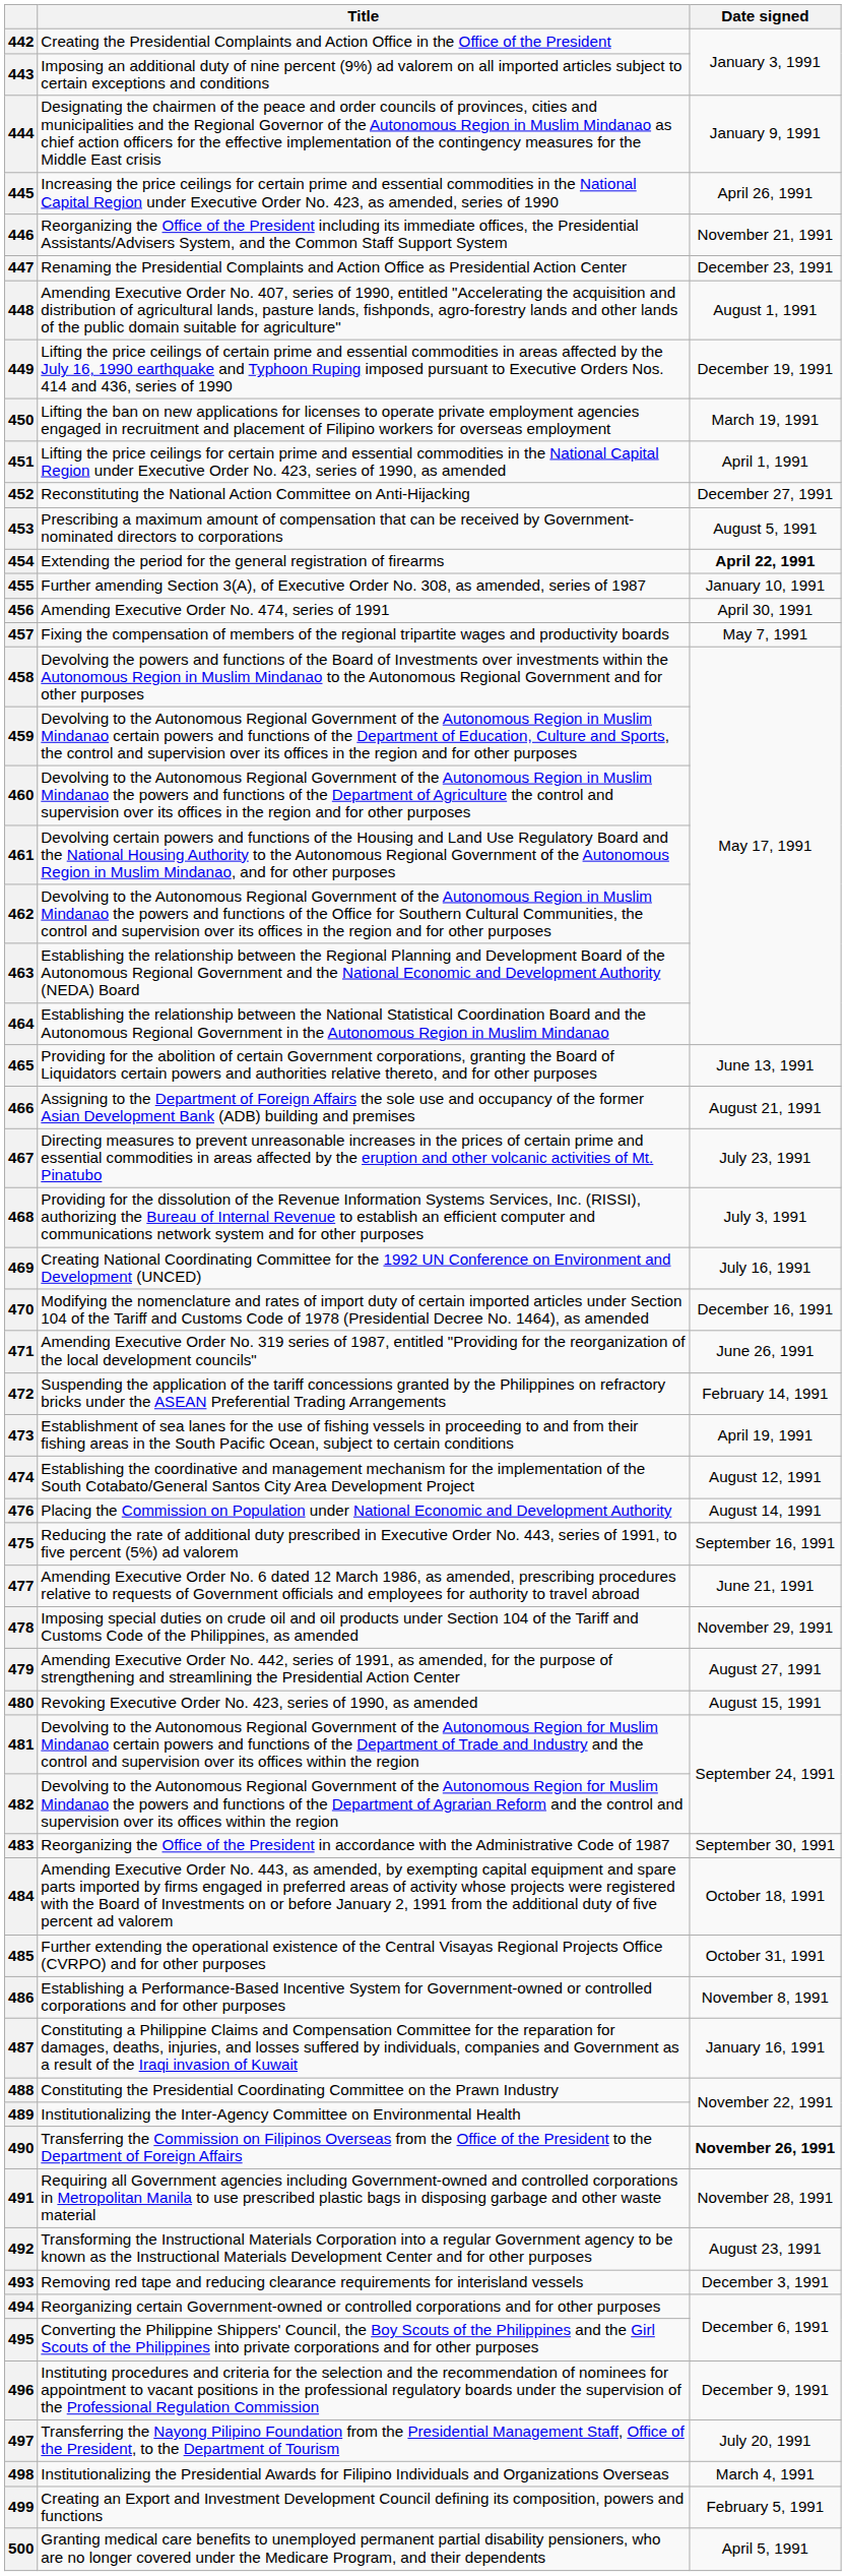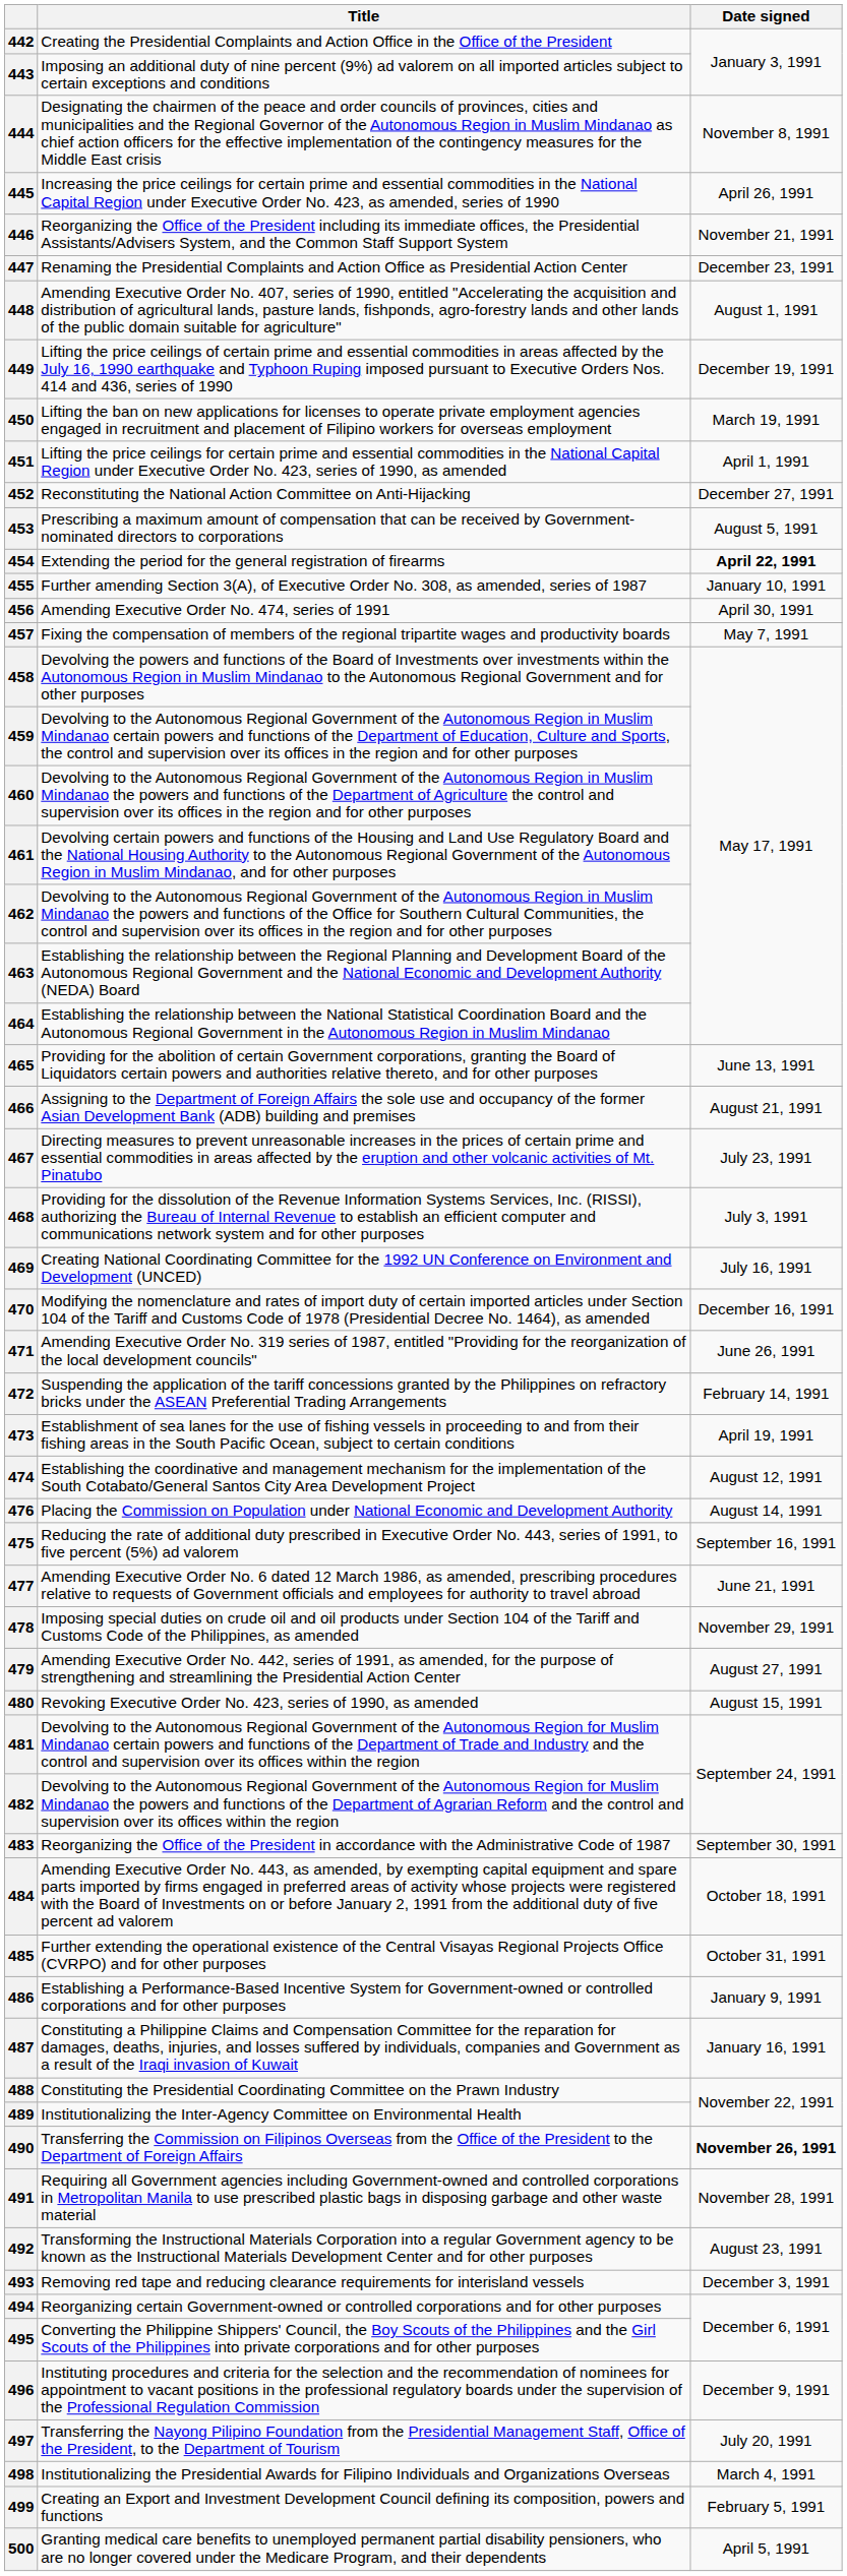 <table class="wikitable sortable" style="text-align:center;">
 <tr>
 <th scope="col"></th>
 <th scope="col">Title</th>
 <th scope="col" width="150px">Date signed</th>
 </tr>
 <tr>
 <th scope="row">442</th>
 <td style="text-align:left;">Creating the Presidential Complaints and Action Office in the <a href='#'>Office of the President</a></td>
 <td rowspan="2">January 3, 1991</td>
 </tr>
 <tr>
 <th scope="row">443</th>
 <td style="text-align:left;">Imposing an additional duty of nine percent (9%) ad valorem on all imported articles subject to certain exceptions and conditions</td>
 </tr>
 <tr>
 <th scope="row">444</th>
 <td style="text-align:left;">Designating the chairmen of the peace and order councils of provinces, cities and municipalities and the Regional Governor of the <a href='#'>Autonomous Region in Muslim Mindanao</a> as chief action officers for the effective implementation of the contingency measures for the Middle East crisis</td>
-<td>January 9, 1991</td>
+<td>November 8, 1991</td>
 </tr>
 <tr>
 <th scope="row">445</th>
 <td style="text-align:left;">Increasing the price ceilings for certain prime and essential commodities in the <a href='#'>National Capital Region</a> under Executive Order No. 423, as amended, series of 1990</td>
 <td>April 26, 1991</td>
 </tr>
 <tr>
 <th scope="row">446</th>
 <td style="text-align:left;">Reorganizing the <a href='#'>Office of the President</a> including its immediate offices, the Presidential Assistants/Advisers System, and the Common Staff Support System</td>
 <td>November 21, 1991</td>
 </tr>
 <tr>
 <th scope="row">447</th>
 <td style="text-align:left;">Renaming the Presidential Complaints and Action Office as Presidential Action Center</td>
 <td>December 23, 1991</td>
 </tr>
 <tr>
 <th scope="row">448</th>
 <td style="text-align:left;">Amending Executive Order No. 407, series of 1990, entitled "Accelerating the acquisition and distribution of agricultural lands, pasture lands, fishponds, agro-forestry lands and other lands of the public domain suitable for agriculture"</td>
 <td>August 1, 1991</td>
 </tr>
 <tr>
 <th scope="row">449</th>
 <td style="text-align:left;">Lifting the price ceilings of certain prime and essential commodities in areas affected by the <a href='#'>July 16, 1990 earthquake</a> and <a href='#'>Typhoon Ruping</a> imposed pursuant to Executive Orders Nos. 414 and 436, series of 1990</td>
 <td>December 19, 1991</td>
 </tr>
 <tr>
 <th scope="row">450</th>
 <td style="text-align:left;">Lifting the ban on new applications for licenses to operate private employment agencies engaged in recruitment and placement of Filipino workers for overseas employment</td>
 <td>March 19, 1991</td>
 </tr>
 <tr>
 <th scope="row">451</th>
 <td style="text-align:left;">Lifting the price ceilings for certain prime and essential commodities in the <a href='#'>National Capital Region</a> under Executive Order No. 423, series of 1990, as amended</td>
 <td>April 1, 1991</td>
 </tr>
 <tr>
 <th scope="row">452</th>
 <td style="text-align:left;">Reconstituting the National Action Committee on Anti-Hijacking</td>
 <td>December 27, 1991</td>
 </tr>
 <tr>
 <th scope="row">453</th>
 <td style="text-align:left;">Prescribing a maximum amount of compensation that can be received by Government-nominated directors to corporations</td>
 <td>August 5, 1991</td>
 </tr>
 <tr>
 <th scope="row">454</th>
 <td style="text-align:left;">Extending the period for the general registration of firearms</td>
 <td><strong>April 22, 1991</strong></td>
 </tr>
 <tr>
 <th scope="row">455</th>
 <td style="text-align:left;">Further amending Section 3(A), of Executive Order No. 308, as amended, series of 1987</td>
 <td>January 10, 1991</td>
 </tr>
 <tr>
 <th scope="row">456</th>
 <td style="text-align:left;">Amending Executive Order No. 474, series of 1991</td>
 <td>April 30, 1991</td>
 </tr>
 <tr>
 <th scope="row">457</th>
 <td style="text-align:left;">Fixing the compensation of members of the regional tripartite wages and productivity boards</td>
 <td>May 7, 1991</td>
 </tr>
 <tr>
 <th scope="row">458</th>
 <td style="text-align:left;">Devolving the powers and functions of the Board of Investments over investments within the <a href='#'>Autonomous Region in Muslim Mindanao</a> to the Autonomous Regional Government and for other purposes</td>
 <td rowspan="7">May 17, 1991</td>
 </tr>
 <tr>
 <th scope="row">459</th>
 <td style="text-align:left;">Devolving to the Autonomous Regional Government of the <a href='#'>Autonomous Region in Muslim Mindanao</a> certain powers and functions of the <a href='#'>Department of Education, Culture and Sports</a>, the control and supervision over its offices in the region and for other purposes</td>
 </tr>
 <tr>
 <th scope="row">460</th>
 <td style="text-align:left;">Devolving to the Autonomous Regional Government of the <a href='#'>Autonomous Region in Muslim Mindanao</a> the powers and functions of the <a href='#'>Department of Agriculture</a> the control and supervision over its offices in the region and for other purposes</td>
 </tr>
 <tr>
 <th scope="row">461</th>
 <td style="text-align:left;">Devolving certain powers and functions of the Housing and Land Use Regulatory Board and the <a href='#'>National Housing Authority</a> to the Autonomous Regional Government of the <a href='#'>Autonomous Region in Muslim Mindanao</a>, and for other purposes</td>
 </tr>
 <tr>
 <th scope="row">462</th>
 <td style="text-align:left;">Devolving to the Autonomous Regional Government of the <a href='#'>Autonomous Region in Muslim Mindanao</a> the powers and functions of the Office for Southern Cultural Communities, the control and supervision over its offices in the region and for other purposes</td>
 </tr>
 <tr>
 <th scope="row">463</th>
 <td style="text-align:left;">Establishing the relationship between the Regional Planning and Development Board of the Autonomous Regional Government and the <a href='#'>National Economic and Development Authority</a> (NEDA) Board</td>
 </tr>
 <tr>
 <th scope="row">464</th>
 <td style="text-align:left;">Establishing the relationship between the National Statistical Coordination Board and the Autonomous Regional Government in the <a href='#'>Autonomous Region in Muslim Mindanao</a></td>
 </tr>
 <tr>
 <th scope="row">465</th>
 <td style="text-align:left;">Providing for the abolition of certain Government corporations, granting the Board of Liquidators certain powers and authorities relative thereto, and for other purposes</td>
 <td>June 13, 1991</td>
 </tr>
 <tr>
 <th scope="row">466</th>
 <td style="text-align:left;">Assigning to the <a href='#'>Department of Foreign Affairs</a> the sole use and occupancy of the former <a href='#'>Asian Development Bank</a> (ADB) building and premises</td>
 <td>August 21, 1991</td>
 </tr>
 <tr>
 <th scope="row">467</th>
 <td style="text-align:left;">Directing measures to prevent unreasonable increases in the prices of certain prime and essential commodities in areas affected by the <a href='#'>eruption and other volcanic activities of Mt. Pinatubo</a></td>
 <td>July 23, 1991</td>
 </tr>
 <tr>
 <th scope="row">468</th>
 <td style="text-align:left;">Providing for the dissolution of the Revenue Information Systems Services, Inc. (RISSI), authorizing the <a href='#'>Bureau of Internal Revenue</a> to establish an efficient computer and communications network system and for other purposes</td>
 <td>July 3, 1991</td>
 </tr>
 <tr>
 <th scope="row">469</th>
 <td style="text-align:left;">Creating National Coordinating Committee for the <a href='#'>1992 UN Conference on Environment and Development</a> (UNCED)</td>
 <td>July 16, 1991</td>
 </tr>
 <tr>
 <th scope="row">470</th>
 <td style="text-align:left;">Modifying the nomenclature and rates of import duty of certain imported articles under Section 104 of the Tariff and Customs Code of 1978 (Presidential Decree No. 1464), as amended</td>
 <td>December 16, 1991</td>
 </tr>
 <tr>
 <th scope="row">471</th>
 <td style="text-align:left;">Amending Executive Order No. 319 series of 1987, entitled "Providing for the reorganization of the local development councils"</td>
 <td>June 26, 1991</td>
 </tr>
 <tr>
 <th scope="row">472</th>
 <td style="text-align:left;">Suspending the application of the tariff concessions granted by the Philippines on refractory bricks under the <a href='#'>ASEAN</a> Preferential Trading Arrangements</td>
 <td>February 14, 1991</td>
 </tr>
 <tr>
 <th scope="row">473</th>
 <td style="text-align:left;">Establishment of sea lanes for the use of fishing vessels in proceeding to and from their fishing areas in the South Pacific Ocean, subject to certain conditions</td>
 <td>April 19, 1991</td>
 </tr>
 <tr>
 <th scope="row">474</th>
 <td style="text-align:left;">Establishing the coordinative and management mechanism for the implementation of the South Cotabato/General Santos City Area Development Project</td>
 <td>August 12, 1991</td>
 </tr>
 <tr>
 <th scope="row">476</th>
 <td style="text-align:left;">Placing the <a href='#'>Commission on Population</a> under <a href='#'>National Economic and Development Authority</a></td>
 <td>August 14, 1991</td>
 </tr>
 <tr>
 <th scope="row">475</th>
 <td style="text-align:left;">Reducing the rate of additional duty prescribed in Executive Order No. 443, series of 1991, to five percent (5%) ad valorem</td>
 <td>September 16, 1991</td>
 </tr>
 <tr>
 <th scope="row">477</th>
 <td style="text-align:left;">Amending Executive Order No. 6 dated 12 March 1986, as amended, prescribing procedures relative to requests of Government officials and employees for authority to travel abroad</td>
 <td>June 21, 1991</td>
 </tr>
 <tr>
 <th scope="row">478</th>
 <td style="text-align:left;">Imposing special duties on crude oil and oil products under Section 104 of the Tariff and Customs Code of the Philippines, as amended</td>
 <td>November 29, 1991</td>
 </tr>
 <tr>
 <th scope="row">479</th>
 <td style="text-align:left;">Amending Executive Order No. 442, series of 1991, as amended, for the purpose of strengthening and streamlining the Presidential Action Center</td>
 <td>August 27, 1991</td>
 </tr>
 <tr>
 <th scope="row">480</th>
 <td style="text-align:left;">Revoking Executive Order No. 423, series of 1990, as amended</td>
 <td>August 15, 1991</td>
 </tr>
 <tr>
 <th scope="row">481</th>
 <td style="text-align:left;">Devolving to the Autonomous Regional Government of the <a href='#'>Autonomous Region for Muslim Mindanao</a> certain powers and functions of the <a href='#'>Department of Trade and Industry</a> and the control and supervision over its offices within the region</td>
 <td rowspan="2">September 24, 1991</td>
 </tr>
 <tr>
 <th scope="row">482</th>
 <td style="text-align:left;">Devolving to the Autonomous Regional Government of the <a href='#'>Autonomous Region for Muslim Mindanao</a> the powers and functions of the <a href='#'>Department of Agrarian Reform</a> and the control and supervision over its offices within the region</td>
 </tr>
 <tr>
 <th scope="row">483</th>
 <td style="text-align:left;">Reorganizing the <a href='#'>Office of the President</a> in accordance with the Administrative Code of 1987</td>
 <td>September 30, 1991</td>
 </tr>
 <tr>
 <th scope="row">484</th>
 <td style="text-align:left;">Amending Executive Order No. 443, as amended, by exempting capital equipment and spare parts imported by firms engaged in preferred areas of activity whose projects were registered with the Board of Investments on or before January 2, 1991 from the additional duty of five percent ad valorem</td>
 <td>October 18, 1991</td>
 </tr>
 <tr>
 <th scope="row">485</th>
 <td style="text-align:left;">Further extending the operational existence of the Central Visayas Regional Projects Office (CVRPO) and for other purposes</td>
 <td>October 31, 1991</td>
 </tr>
 <tr>
 <th scope="row">486</th>
 <td style="text-align:left;">Establishing a Performance-Based Incentive System for Government-owned or controlled corporations and for other purposes</td>
-<td>November 8, 1991</td>
+<td>January 9, 1991</td>
 </tr>
 <tr>
 <th scope="row">487</th>
 <td style="text-align:left;">Constituting a Philippine Claims and Compensation Committee for the reparation for damages, deaths, injuries, and losses suffered by individuals, companies and Government as a result of the <a href='#'>Iraqi invasion of Kuwait</a></td>
 <td>January 16, 1991</td>
 </tr>
 <tr>
 <th scope="row">488</th>
 <td style="text-align:left;">Constituting the Presidential Coordinating Committee on the Prawn Industry</td>
 <td rowspan="2">November 22, 1991</td>
 </tr>
 <tr>
 <th scope="row">489</th>
 <td style="text-align:left;">Institutionalizing the Inter-Agency Committee on Environmental Health</td>
 </tr>
 <tr>
 <th scope="row">490</th>
 <td style="text-align:left;">Transferring the <a href='#'>Commission on Filipinos Overseas</a> from the <a href='#'>Office of the President</a> to the <a href='#'>Department of Foreign Affairs</a></td>
 <td><strong>November 26, 1991</strong></td>
 </tr>
 <tr>
 <th scope="row">491</th>
 <td style="text-align:left;">Requiring all Government agencies including Government-owned and controlled corporations in <a href='#'>Metropolitan Manila</a> to use prescribed plastic bags in disposing garbage and other waste material</td>
 <td>November 28, 1991</td>
 </tr>
 <tr>
 <th scope="row">492</th>
 <td style="text-align:left;">Transforming the Instructional Materials Corporation into a regular Government agency to be known as the Instructional Materials Development Center and for other purposes</td>
 <td>August 23, 1991</td>
 </tr>
 <tr>
 <th scope="row">493</th>
 <td style="text-align:left;">Removing red tape and reducing clearance requirements for interisland vessels</td>
 <td>December 3, 1991</td>
 </tr>
 <tr>
 <th scope="row">494</th>
 <td style="text-align:left;">Reorganizing certain Government-owned or controlled corporations and for other purposes</td>
 <td rowspan="2">December 6, 1991</td>
 </tr>
 <tr>
 <th scope="row">495</th>
 <td style="text-align:left;">Converting the Philippine Shippers' Council, the <a href='#'>Boy Scouts of the Philippines</a> and the <a href='#'>Girl Scouts of the Philippines</a> into private corporations and for other purposes</td>
 </tr>
 <tr>
 <th scope="row">496</th>
 <td style="text-align:left;">Instituting procedures and criteria for the selection and the recommendation of nominees for appointment to vacant positions in the professional regulatory boards under the supervision of the <a href='#'>Professional Regulation Commission</a></td>
 <td>December 9, 1991</td>
 </tr>
 <tr>
 <th scope="row">497</th>
 <td style="text-align:left;">Transferring the <a href='#'>Nayong Pilipino Foundation</a> from the <a href='#'>Presidential Management Staff</a>, <a href='#'>Office of the President</a>, to the <a href='#'>Department of Tourism</a></td>
 <td>July 20, 1991</td>
 </tr>
 <tr>
 <th scope="row">498</th>
 <td style="text-align:left;">Institutionalizing the Presidential Awards for Filipino Individuals and Organizations Overseas</td>
 <td>March 4, 1991</td>
 </tr>
 <tr>
 <th scope="row">499</th>
 <td style="text-align:left;">Creating an Export and Investment Development Council defining its composition, powers and functions</td>
 <td>February 5, 1991</td>
 </tr>
 <tr>
 <th scope="row">500</th>
 <td style="text-align:left;">Granting medical care benefits to unemployed permanent partial disability pensioners, who are no longer covered under the Medicare Program, and their dependents</td>
 <td>April 5, 1991</td>
 </tr>
 </table>
